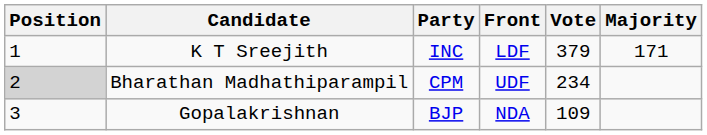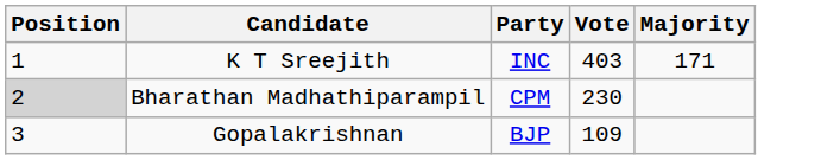 <table class="wikitable">
 <tr>
 <th scope="col">Position</th>
 <th scope="col">Candidate</th>
 <th scope="col">Party</th>
-<th scope="col">Front</th>
 <th scope="col">Vote</th>
 <th scope="col">Majority</th>
 </tr>
 <tr>
 <td>1</td>
 <td align="center">K T Sreejith</td>
 <td align="center"><a href='#'>INC</a></td>
-<td align="center"><a href='#'>LDF</a></td>
-<td align="center">379</td>
+<td align="center">403</td>
 <td align="center">171</td>
 </tr>
 <tr>
 <td style="background: lightgrey;">2</td>
 <td align="center">Bharathan Madhathiparampil</td>
 <td align="center"><a href='#'>CPM</a></td>
-<td align="center"><a href='#'>UDF</a></td>
-<td align="center">234</td>
+<td align="center">230</td>
 <td align="center"></td>
 </tr>
 <tr>
 <td>3</td>
 <td align="center">Gopalakrishnan</td>
 <td align="center"><a href='#'>BJP</a></td>
-<td align="center"><a href='#'>NDA</a></td>
 <td align="center">109</td>
 <td align="center"></td>
 </tr>
 </table>
